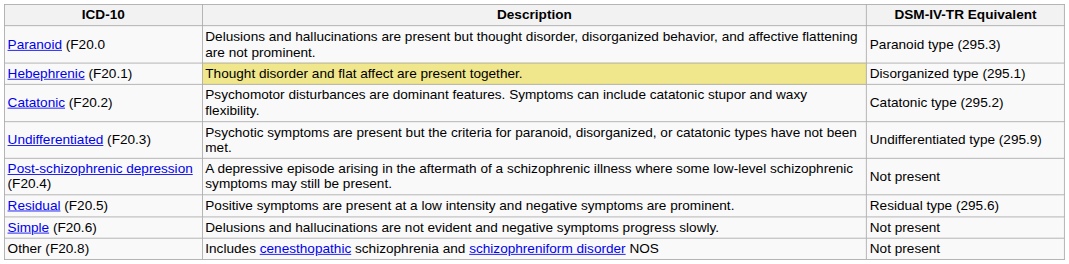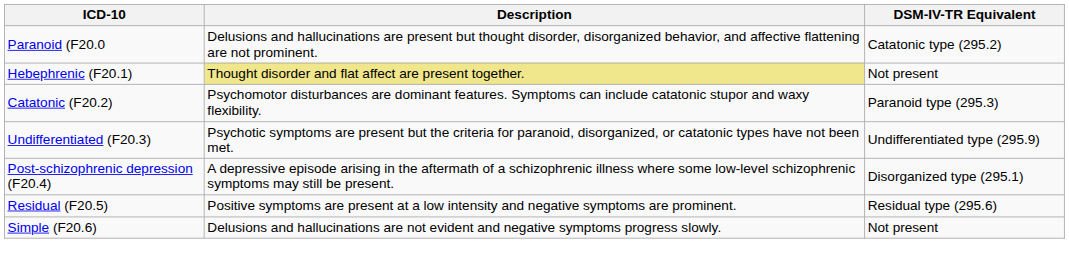 <table class="wikitable">
 <tr>
 <th scope="col" style="width: 500pt;">ICD-10</th>
 <th scope="col" style="width: 2500pt;">Description</th>
 <th scope="col" style="width: 500pt;">DSM-IV-TR Equivalent</th>
 </tr>
 <tr>
 <td><a href='#'>Paranoid</a> (F20.0</td>
 <td>Delusions and hallucinations are present but thought disorder, disorganized behavior, and affective flattening are not prominent.</td>
-<td>Paranoid type (295.3)</td>
+<td>Catatonic type (295.2)</td>
 </tr>
 <tr>
 <td><a href='#'>Hebephrenic</a> (F20.1)</td>
 <td style="background: khaki;">Thought disorder and flat affect are present together.</td>
-<td>Disorganized type (295.1)</td>
+<td>Not present</td>
 </tr>
 <tr>
 <td><a href='#'>Catatonic</a> (F20.2)</td>
 <td>Psychomotor disturbances are dominant features. Symptoms can include catatonic stupor and waxy flexibility.</td>
-<td>Catatonic type (295.2)</td>
+<td>Paranoid type (295.3)</td>
 </tr>
 <tr>
 <td><a href='#'>Undifferentiated</a> (F20.3)</td>
 <td>Psychotic symptoms are present but the criteria for paranoid, disorganized, or catatonic types have not been met.</td>
 <td>Undifferentiated type (295.9)</td>
 </tr>
 <tr>
 <td><a href='#'>Post-schizophrenic depression</a> (F20.4)</td>
 <td>A depressive episode arising in the aftermath of a schizophrenic illness where some low-level schizophrenic symptoms may still be present.</td>
-<td>Not present</td>
+<td>Disorganized type (295.1)</td>
 </tr>
 <tr>
 <td><a href='#'>Residual</a> (F20.5)</td>
 <td>Positive symptoms are present at a low intensity and negative symptoms are prominent.</td>
 <td>Residual type (295.6)</td>
 </tr>
 <tr>
 <td><a href='#'>Simple</a> (F20.6)</td>
 <td>Delusions and hallucinations are not evident and negative symptoms progress slowly.</td>
 <td>Not present</td>
 </tr>
-<tr>
-<td>Other (F20.8)</td>
-<td>Includes <a href='#'>cenesthopathic</a> schizophrenia and <a href='#'>schizophreniform disorder</a> NOS</td>
-<td>Not present</td>
-</tr>
 </table>
